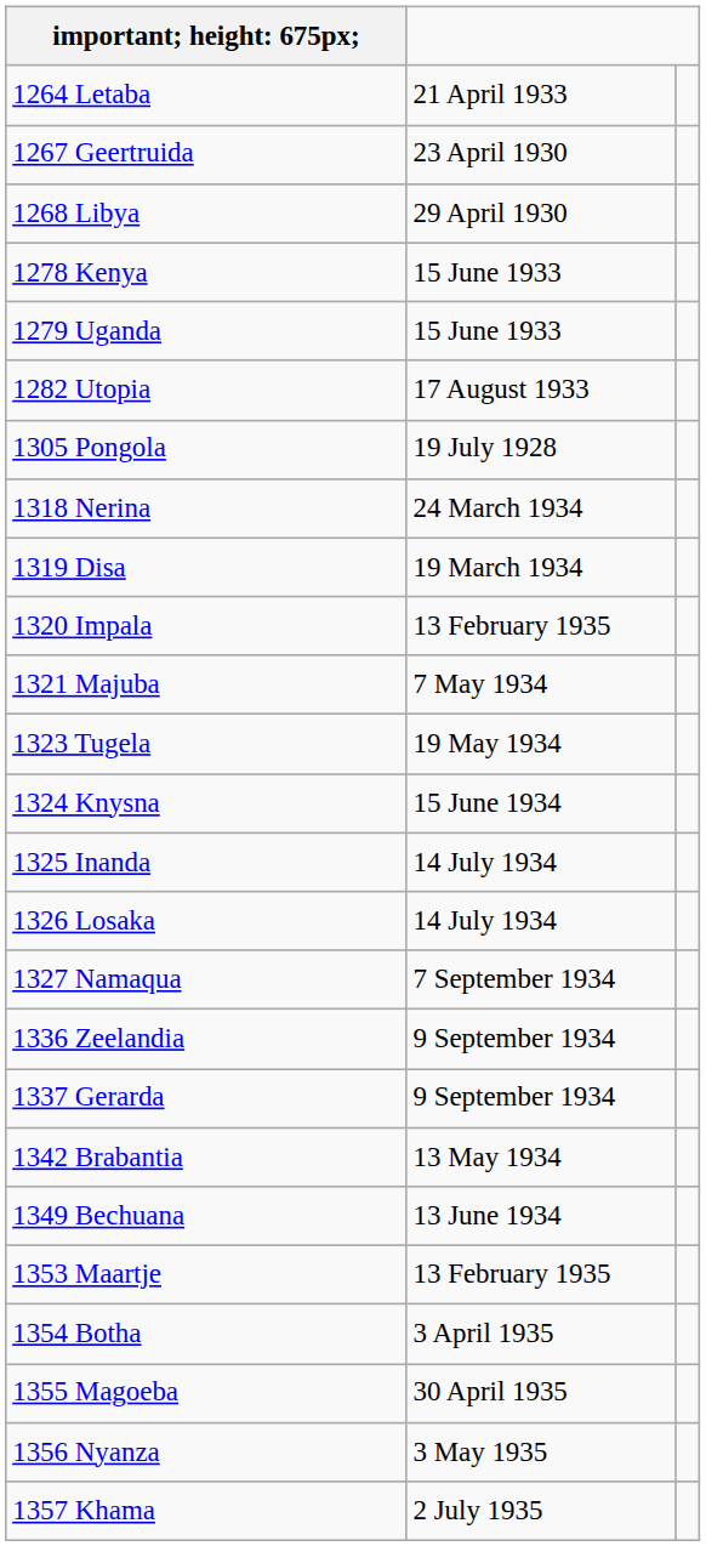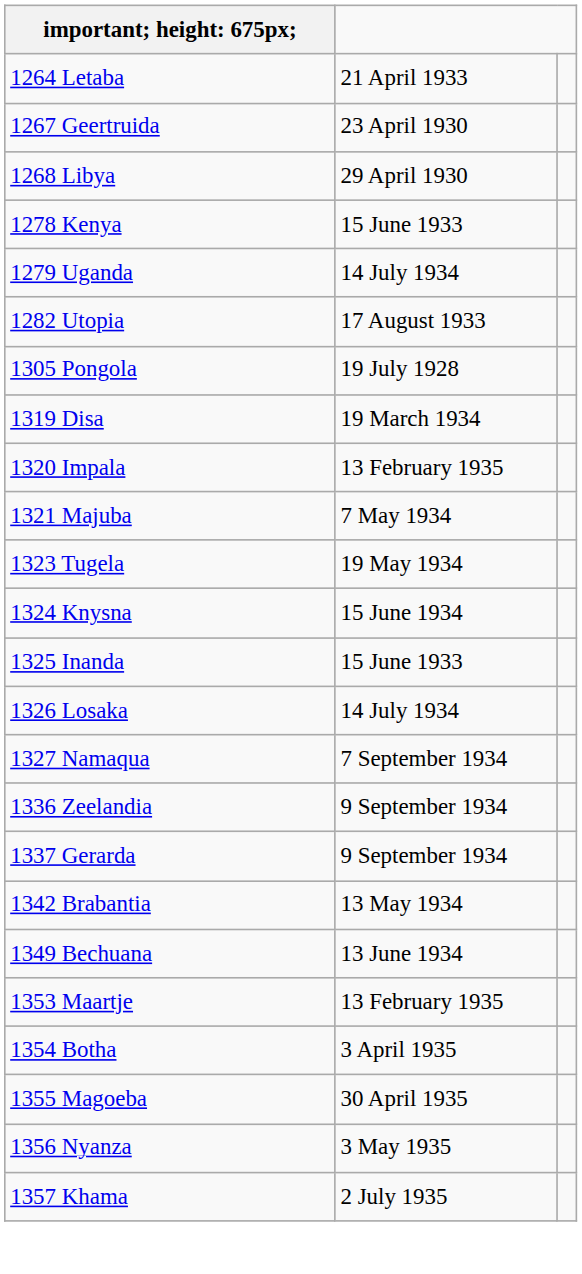 <table class="wikitable" style="font-size: 89%; float: left; width: 25em; margin-right: 1em; line-height: 1.65em">
 <tr>
 <th>important; height: 675px;</th>
 </tr>
 <tr>
 <td><a href='#'>1264 Letaba</a></td>
 <td>21 April 1933</td>
 <td> </td>
 </tr>
 <tr>
 <td><a href='#'>1267 Geertruida</a></td>
 <td>23 April 1930</td>
 <td> </td>
 </tr>
 <tr>
 <td><a href='#'>1268 Libya</a></td>
 <td>29 April 1930</td>
 <td> </td>
 </tr>
 <tr>
 <td><a href='#'>1278 Kenya</a></td>
 <td>15 June 1933</td>
 <td> </td>
 </tr>
 <tr>
 <td><a href='#'>1279 Uganda</a></td>
-<td>15 June 1933</td>
+<td>14 July 1934</td>
 <td> </td>
 </tr>
 <tr>
 <td><a href='#'>1282 Utopia</a></td>
 <td>17 August 1933</td>
 <td> </td>
 </tr>
 <tr>
 <td><a href='#'>1305 Pongola</a></td>
 <td>19 July 1928</td>
-<td> </td>
-</tr>
-<tr>
-<td><a href='#'>1318 Nerina</a></td>
-<td>24 March 1934</td>
 <td> </td>
 </tr>
 <tr>
 <td><a href='#'>1319 Disa</a></td>
 <td>19 March 1934</td>
 <td> </td>
 </tr>
 <tr>
 <td><a href='#'>1320 Impala</a></td>
 <td>13 February 1935</td>
 <td> </td>
 </tr>
 <tr>
 <td><a href='#'>1321 Majuba</a></td>
 <td>7 May 1934</td>
 <td> </td>
 </tr>
 <tr>
 <td><a href='#'>1323 Tugela</a></td>
 <td>19 May 1934</td>
 <td> </td>
 </tr>
 <tr>
 <td><a href='#'>1324 Knysna</a></td>
 <td>15 June 1934</td>
 <td> </td>
 </tr>
 <tr>
 <td><a href='#'>1325 Inanda</a></td>
-<td>14 July 1934</td>
+<td>15 June 1933</td>
 <td> </td>
 </tr>
 <tr>
 <td><a href='#'>1326 Losaka</a></td>
 <td>14 July 1934</td>
 <td> </td>
 </tr>
 <tr>
 <td><a href='#'>1327 Namaqua</a></td>
 <td>7 September 1934</td>
 <td> </td>
 </tr>
 <tr>
 <td><a href='#'>1336 Zeelandia</a></td>
 <td>9 September 1934</td>
 <td> </td>
 </tr>
 <tr>
 <td><a href='#'>1337 Gerarda</a></td>
 <td>9 September 1934</td>
 <td> </td>
 </tr>
 <tr>
 <td><a href='#'>1342 Brabantia</a></td>
 <td>13 May 1934</td>
 <td> </td>
 </tr>
 <tr>
 <td><a href='#'>1349 Bechuana</a></td>
 <td>13 June 1934</td>
 <td> </td>
 </tr>
 <tr>
 <td><a href='#'>1353 Maartje</a></td>
 <td>13 February 1935</td>
 <td> </td>
 </tr>
 <tr>
 <td><a href='#'>1354 Botha</a></td>
 <td>3 April 1935</td>
 <td> </td>
 </tr>
 <tr>
 <td><a href='#'>1355 Magoeba</a></td>
 <td>30 April 1935</td>
 <td> </td>
 </tr>
 <tr>
 <td><a href='#'>1356 Nyanza</a></td>
 <td>3 May 1935</td>
 <td> </td>
 </tr>
 <tr>
 <td><a href='#'>1357 Khama</a></td>
 <td>2 July 1935</td>
 <td> </td>
 </tr>
 </table>
